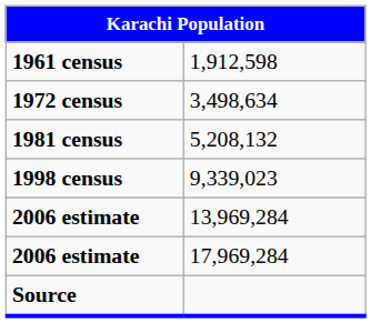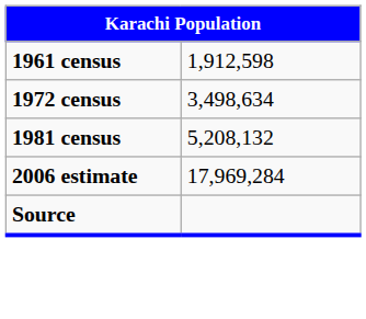 <table border="2" cellpadding="4" cellspacing="0" style="margin: 1em 1em 1em 0; background: #f9f9f9; border: 1px #aaa solid; border-collapse: collapse; font-size: 95%;" width="250px" align="right" style="border: 1em solid white" valign=top>
 <tr>
 <td colspan="2" style="margin-left: inherit; background:blue; color:#ffffff; text-align:center; font-size: small;"><strong>Karachi Population</strong></td>
 </tr>
 <tr>
 <td width="130px"><strong>1961 census</strong></td>
 <td width="130px">1,912,598</td>
 </tr>
 <tr>
 <td><strong>1972 census</strong></td>
 <td>3,498,634</td>
 </tr>
 <tr>
 <td><strong>1981 census</strong></td>
 <td>5,208,132</td>
 </tr>
 <tr>
-<td><strong>1998 census</strong></td>
-<td>9,339,023</td>
-</tr>
-<tr>
-<td><strong>2006 estimate</strong></td>
-<td>13,969,284</td>
-</tr>
-<tr>
 <td><strong>2006 estimate</strong></td>
 <td>17,969,284</td>
 </tr>
 <tr>
 <td style="border-bottom:3px solid blue;"><strong>Source</strong></td>
 <td style="border-bottom:3px solid blue;"></td>
 </tr>
 </table>
